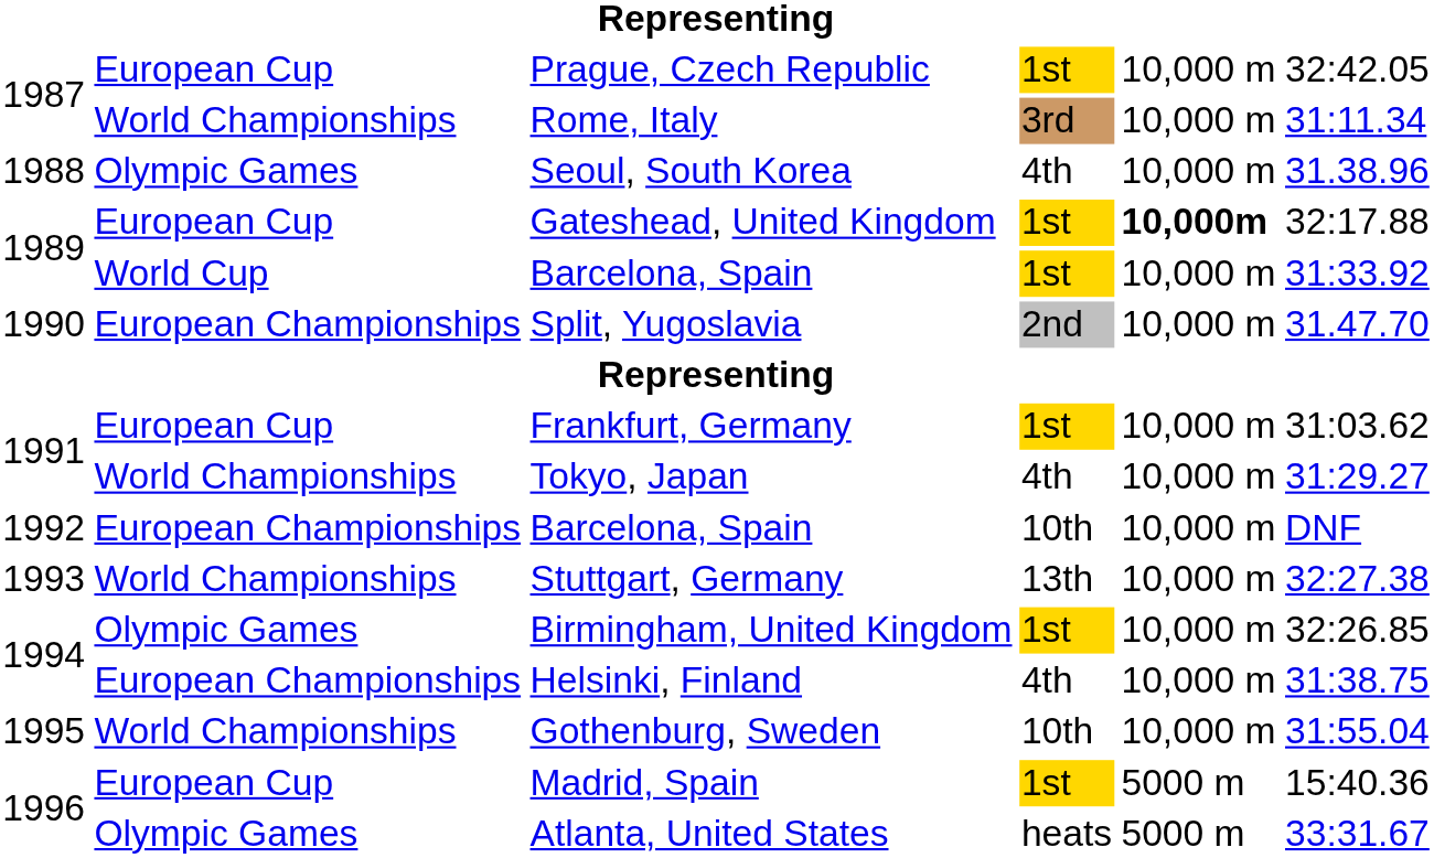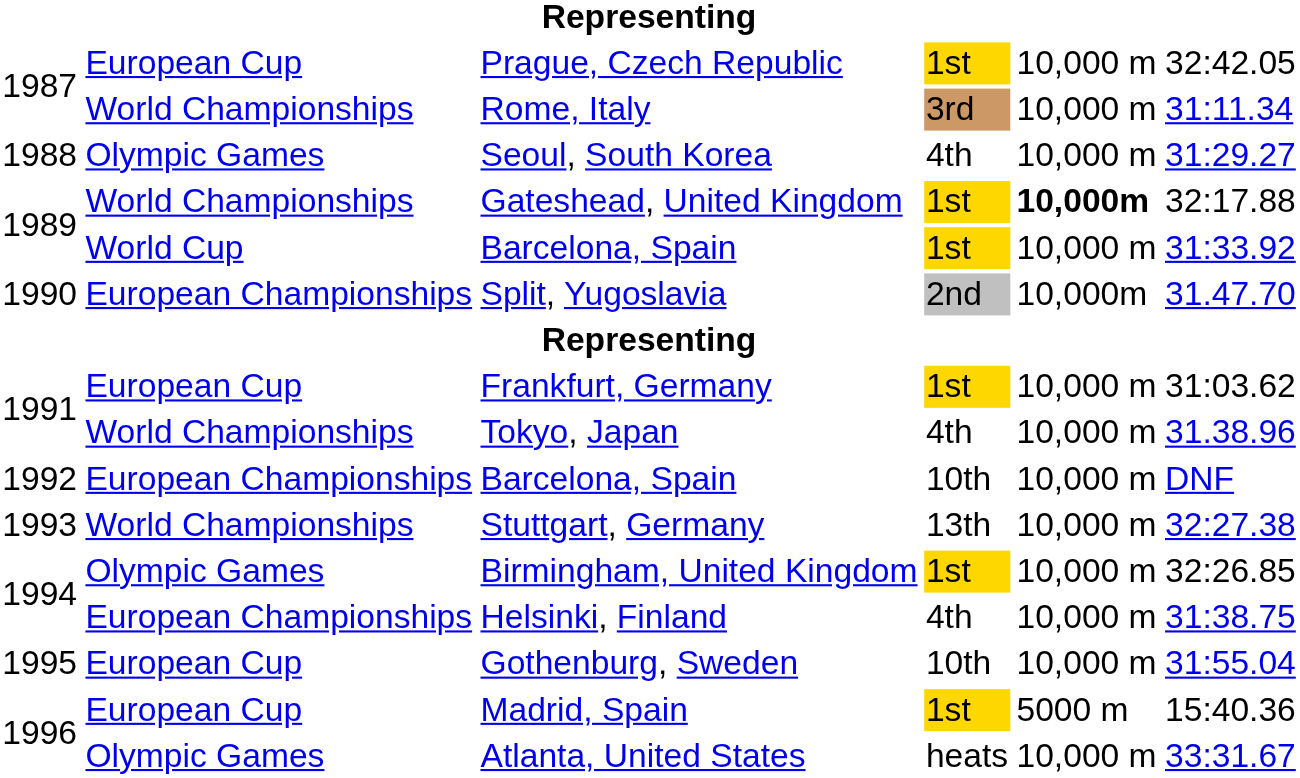 <table>
 <tr>
 <th colspan="6">Representing </th>
 </tr>
 <tr>
 <td rowspan=2>1987</td>
 <td><a href='#'>European Cup</a></td>
 <td><a href='#'>Prague, Czech Republic</a></td>
 <td bgcolor="gold">1st</td>
 <td>10,000 m</td>
 <td>32:42.05</td>
 </tr>
 <tr>
 <td><a href='#'>World Championships</a></td>
 <td><a href='#'>Rome, Italy</a></td>
 <td bgcolor="cc9966">3rd</td>
 <td>10,000 m</td>
 <td><a href='#'>31:11.34</a></td>
 </tr>
 <tr>
 <td>1988</td>
 <td><a href='#'>Olympic Games</a></td>
 <td><a href='#'>Seoul</a>, <a href='#'>South Korea</a></td>
 <td>4th</td>
 <td>10,000 m</td>
-<td><a href='#'>31.38.96</a></td>
+<td><a href='#'>31:29.27</a></td>
 </tr>
 <tr>
 <td rowspan=2>1989</td>
-<td><a href='#'>European Cup</a></td>
+<td><a href='#'>World Championships</a></td>
 <td><a href='#'>Gateshead</a>, <a href='#'>United Kingdom</a></td>
 <td bgcolor="gold">1st</td>
 <td><strong>10,000m</strong></td>
 <td>32:17.88</td>
 </tr>
 <tr>
 <td><a href='#'>World Cup</a></td>
 <td><a href='#'>Barcelona, Spain</a></td>
 <td bgcolor="Gold">1st</td>
 <td>10,000 m</td>
 <td><a href='#'>31:33.92</a></td>
 </tr>
 <tr>
 <td>1990</td>
 <td><a href='#'>European Championships</a></td>
 <td><a href='#'>Split</a>, <a href='#'>Yugoslavia</a></td>
 <td bgcolor="silver">2nd</td>
-<td>10,000 m</td>
+<td>10,000m</td>
 <td><a href='#'>31.47.70</a></td>
 </tr>
 <tr>
 <th colspan="6">Representing </th>
 </tr>
 <tr>
 <td rowspan=2>1991</td>
 <td><a href='#'>European Cup</a></td>
 <td><a href='#'>Frankfurt, Germany</a></td>
 <td bgcolor="gold">1st</td>
 <td>10,000 m</td>
 <td>31:03.62</td>
 </tr>
 <tr>
 <td><a href='#'>World Championships</a></td>
 <td><a href='#'>Tokyo</a>, <a href='#'>Japan</a></td>
 <td>4th</td>
 <td>10,000 m</td>
-<td><a href='#'>31:29.27</a></td>
+<td><a href='#'>31.38.96</a></td>
 </tr>
 <tr>
 <td>1992</td>
 <td><a href='#'>European Championships</a></td>
 <td><a href='#'>Barcelona, Spain</a></td>
 <td>10th</td>
 <td>10,000 m</td>
 <td><a href='#'>DNF</a></td>
 </tr>
 <tr>
 <td>1993</td>
 <td><a href='#'>World Championships</a></td>
 <td><a href='#'>Stuttgart</a>, <a href='#'>Germany</a></td>
 <td>13th</td>
 <td>10,000 m</td>
 <td><a href='#'>32:27.38</a></td>
 </tr>
 <tr>
 <td rowspan=2>1994</td>
 <td><a href='#'>Olympic Games</a></td>
 <td><a href='#'>Birmingham, United Kingdom</a></td>
 <td bgcolor="gold">1st</td>
 <td>10,000 m</td>
 <td>32:26.85</td>
 </tr>
 <tr>
 <td><a href='#'>European Championships</a></td>
 <td><a href='#'>Helsinki</a>, <a href='#'>Finland</a></td>
 <td>4th</td>
 <td>10,000 m</td>
 <td><a href='#'>31:38.75</a></td>
 </tr>
 <tr>
 <td>1995</td>
-<td><a href='#'>World Championships</a></td>
+<td><a href='#'>European Cup</a></td>
 <td><a href='#'>Gothenburg</a>, <a href='#'>Sweden</a></td>
 <td>10th</td>
 <td>10,000 m</td>
 <td><a href='#'>31:55.04</a></td>
 </tr>
 <tr>
 <td rowspan=2>1996</td>
 <td><a href='#'>European Cup</a></td>
 <td><a href='#'>Madrid, Spain</a></td>
 <td bgcolor="gold">1st</td>
 <td>5000 m</td>
 <td>15:40.36</td>
 </tr>
 <tr>
 <td><a href='#'>Olympic Games</a></td>
 <td><a href='#'>Atlanta, United States</a></td>
 <td>heats</td>
-<td>5000 m</td>
+<td>10,000 m</td>
 <td><a href='#'>33:31.67</a></td>
 </tr>
 </table>
